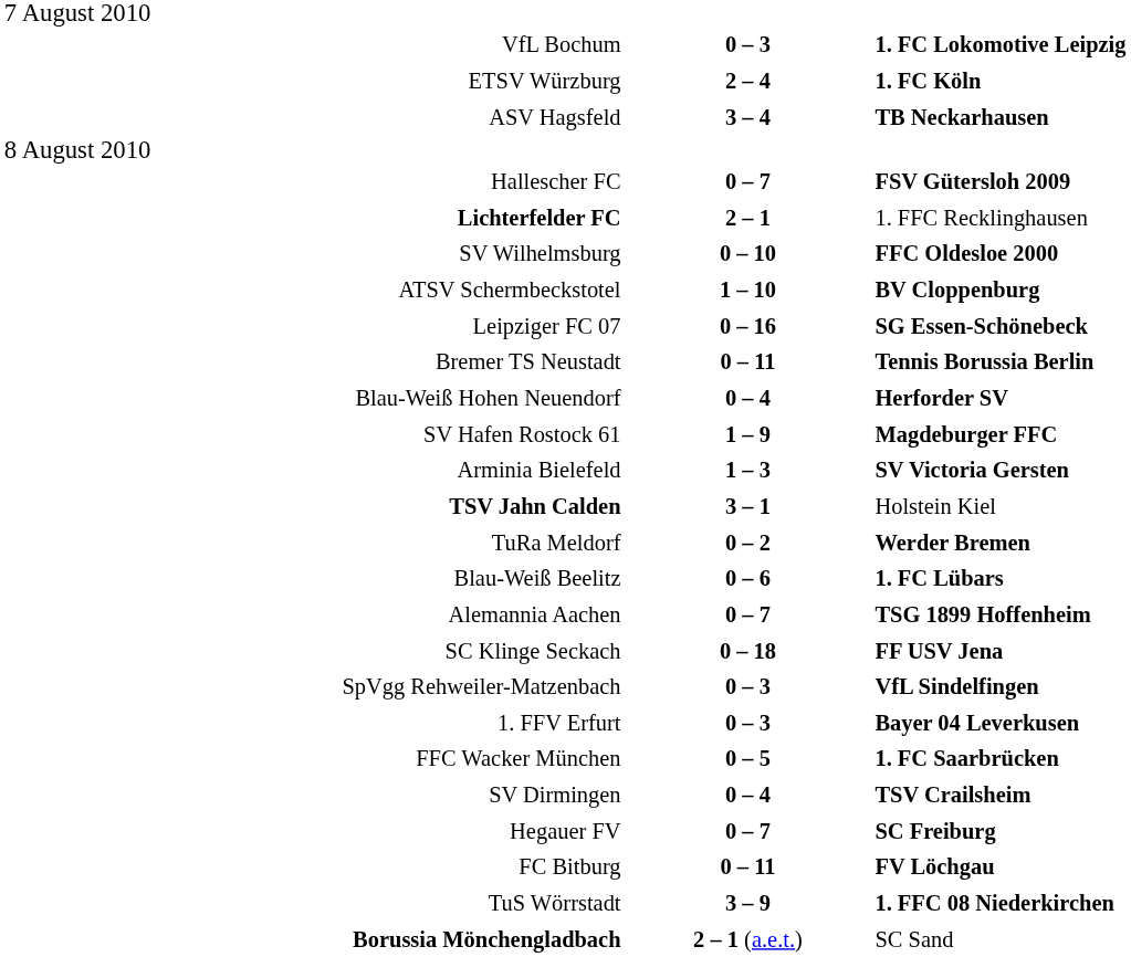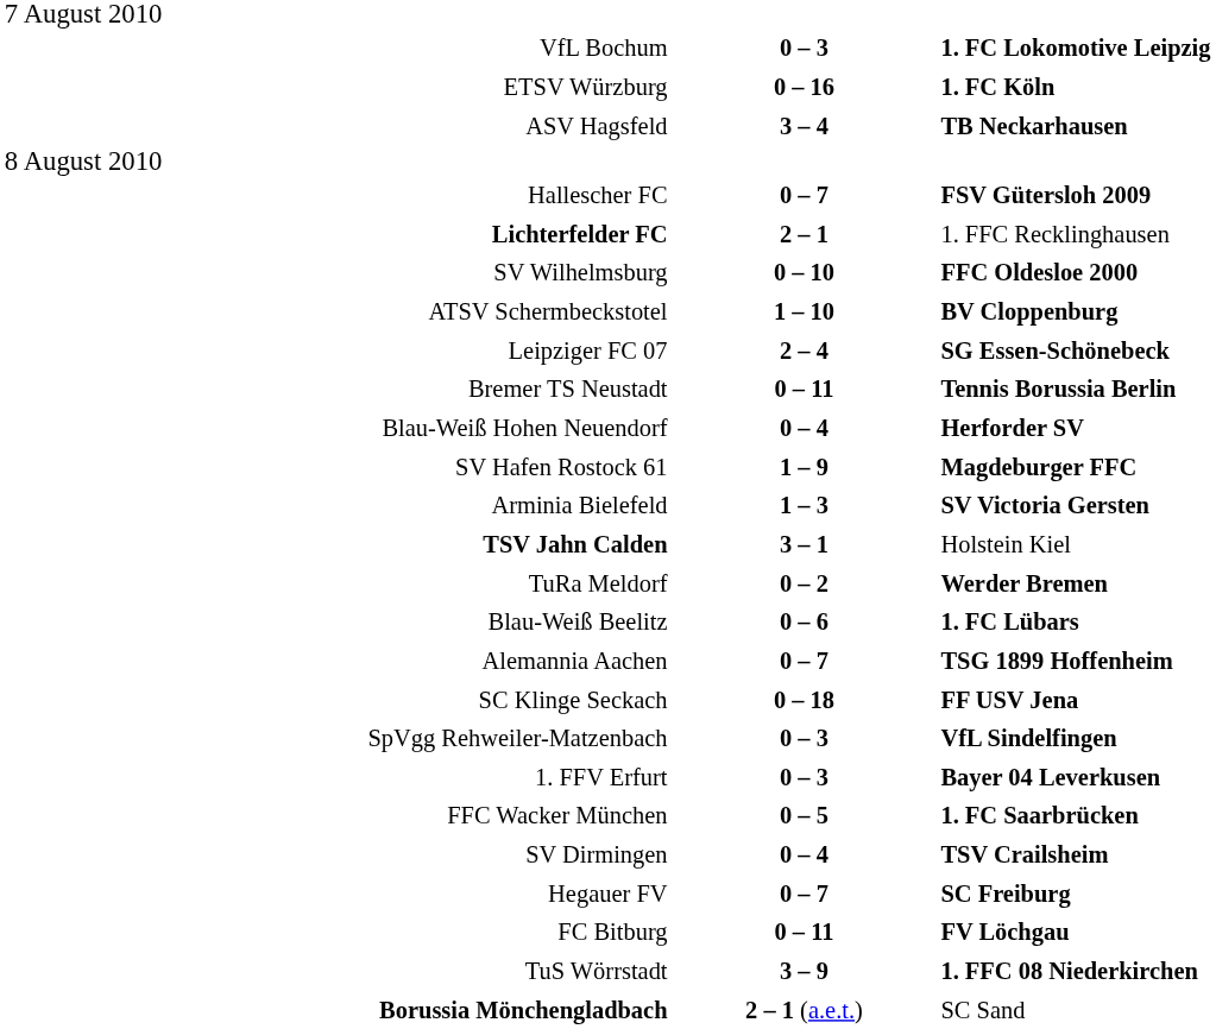 <table width=100% cellspacing=1>
 <tr>
 <th width=25%></th>
 <th width=10%></th>
 <th width=25%></th>
 <th></th>
 </tr>
 <tr>
 <td>7 August 2010</td>
 </tr>
 <tr style=font-size:90%>
 <td align=right>VfL Bochum</td>
 <td align=center><strong>0 – 3</strong></td>
 <td><strong>1. FC Lokomotive Leipzig</strong></td>
 </tr>
 <tr>
 <td></td>
 </tr>
 <tr style=font-size:90%>
 <td align=right>ETSV Würzburg</td>
-<td align=center><strong>2 – 4</strong></td>
+<td align=center><strong>0 – 16</strong></td>
 <td><strong>1. FC Köln</strong></td>
 </tr>
 <tr>
 <td></td>
 </tr>
 <tr style=font-size:90%>
 <td align=right>ASV Hagsfeld</td>
 <td align=center><strong>3 – 4</strong></td>
 <td><strong>TB Neckarhausen</strong></td>
 </tr>
 <tr>
 <td>8 August 2010</td>
 </tr>
 <tr style=font-size:90%>
 <td align=right>Hallescher FC</td>
 <td align=center><strong>0 – 7</strong></td>
 <td><strong>FSV Gütersloh 2009</strong></td>
 </tr>
 <tr>
 <td></td>
 </tr>
 <tr style=font-size:90%>
 <td align=right><strong>Lichterfelder FC</strong></td>
 <td align=center><strong>2 – 1</strong></td>
 <td>1. FFC Recklinghausen</td>
 </tr>
 <tr>
 <td></td>
 </tr>
 <tr style=font-size:90%>
 <td align=right>SV Wilhelmsburg</td>
 <td align=center><strong>0 – 10</strong></td>
 <td><strong>FFC Oldesloe 2000</strong></td>
 </tr>
 <tr>
 <td></td>
 </tr>
 <tr style=font-size:90%>
 <td align=right>ATSV Schermbeckstotel</td>
 <td align=center><strong>1 – 10</strong></td>
 <td><strong>BV Cloppenburg</strong></td>
 </tr>
 <tr>
 <td></td>
 </tr>
 <tr style=font-size:90%>
 <td align=right>Leipziger FC 07</td>
-<td align=center><strong>0 – 16</strong></td>
+<td align=center><strong>2 – 4</strong></td>
 <td><strong>SG Essen-Schönebeck</strong></td>
 </tr>
 <tr>
 <td></td>
 </tr>
 <tr style=font-size:90%>
 <td align=right>Bremer TS Neustadt</td>
 <td align=center><strong>0 – 11</strong></td>
 <td><strong>Tennis Borussia Berlin</strong></td>
 </tr>
 <tr>
 <td></td>
 </tr>
 <tr style=font-size:90%>
 <td align=right>Blau-Weiß Hohen Neuendorf</td>
 <td align=center><strong>0 – 4</strong></td>
 <td><strong>Herforder SV</strong></td>
 </tr>
 <tr>
 <td></td>
 </tr>
 <tr style=font-size:90%>
 <td align=right>SV Hafen Rostock 61</td>
 <td align=center><strong>1 – 9</strong></td>
 <td><strong>Magdeburger FFC</strong></td>
 </tr>
 <tr>
 <td></td>
 </tr>
 <tr style=font-size:90%>
 <td align=right>Arminia Bielefeld</td>
 <td align=center><strong>1 – 3</strong></td>
 <td><strong>SV Victoria Gersten</strong></td>
 </tr>
 <tr>
 <td></td>
 </tr>
 <tr style=font-size:90%>
 <td align=right><strong>TSV Jahn Calden</strong></td>
 <td align=center><strong>3 – 1</strong></td>
 <td>Holstein Kiel</td>
 </tr>
 <tr>
 <td></td>
 </tr>
 <tr style=font-size:90%>
 <td align=right>TuRa Meldorf</td>
 <td align=center><strong>0 – 2</strong></td>
 <td><strong>Werder Bremen</strong></td>
 </tr>
 <tr>
 <td></td>
 </tr>
 <tr style=font-size:90%>
 <td align=right>Blau-Weiß Beelitz</td>
 <td align=center><strong>0 – 6</strong></td>
 <td><strong>1. FC Lübars</strong></td>
 </tr>
 <tr>
 <td></td>
 </tr>
 <tr style=font-size:90%>
 <td align=right>Alemannia Aachen</td>
 <td align=center><strong>0 – 7</strong></td>
 <td><strong>TSG 1899 Hoffenheim</strong></td>
 </tr>
 <tr>
 <td></td>
 </tr>
 <tr style=font-size:90%>
 <td align=right>SC Klinge Seckach</td>
 <td align=center><strong>0 – 18</strong></td>
 <td><strong>FF USV Jena</strong></td>
 </tr>
 <tr>
 <td></td>
 </tr>
 <tr style=font-size:90%>
 <td align=right>SpVgg Rehweiler-Matzenbach</td>
 <td align=center><strong>0 – 3</strong></td>
 <td><strong>VfL Sindelfingen</strong></td>
 </tr>
 <tr>
 <td></td>
 </tr>
 <tr style=font-size:90%>
 <td align=right>1. FFV Erfurt</td>
 <td align=center><strong>0 – 3</strong></td>
 <td><strong>Bayer 04 Leverkusen</strong></td>
 </tr>
 <tr>
 <td></td>
 </tr>
 <tr style=font-size:90%>
 <td align=right>FFC Wacker München</td>
 <td align=center><strong>0 – 5</strong></td>
 <td><strong>1. FC Saarbrücken</strong></td>
 </tr>
 <tr>
 <td></td>
 </tr>
 <tr style=font-size:90%>
 <td align=right>SV Dirmingen</td>
 <td align=center><strong>0 – 4</strong></td>
 <td><strong>TSV Crailsheim</strong></td>
 </tr>
 <tr>
 <td></td>
 </tr>
 <tr style=font-size:90%>
 <td align=right>Hegauer FV</td>
 <td align=center><strong>0 – 7</strong></td>
 <td><strong>SC Freiburg</strong></td>
 </tr>
 <tr>
 <td></td>
 </tr>
 <tr style=font-size:90%>
 <td align=right>FC Bitburg</td>
 <td align=center><strong>0 – 11</strong></td>
 <td><strong>FV Löchgau</strong></td>
 </tr>
 <tr>
 <td></td>
 </tr>
 <tr style=font-size:90%>
 <td align=right>TuS Wörrstadt</td>
 <td align=center><strong>3 – 9</strong></td>
 <td><strong>1. FFC 08 Niederkirchen</strong></td>
 </tr>
 <tr>
 <td></td>
 </tr>
 <tr style=font-size:90%>
 <td align=right><strong>Borussia Mönchengladbach</strong></td>
 <td align=center><strong>2 – 1</strong> (<a href='#'>a.e.t.</a>)</td>
 <td>SC Sand</td>
 </tr>
 <tr>
 </tr>
 </table>
